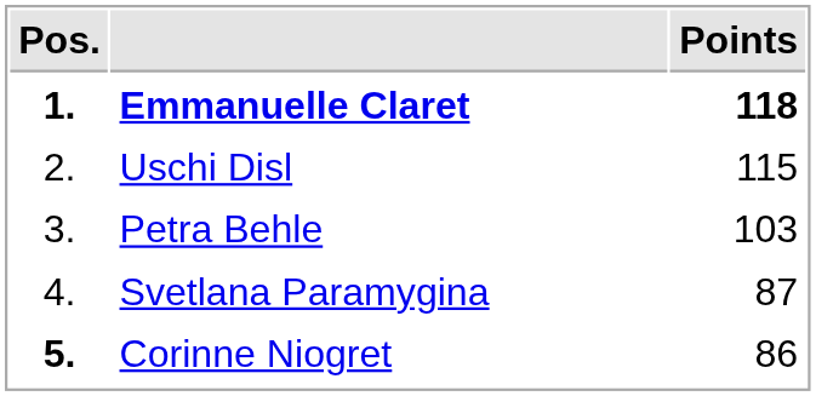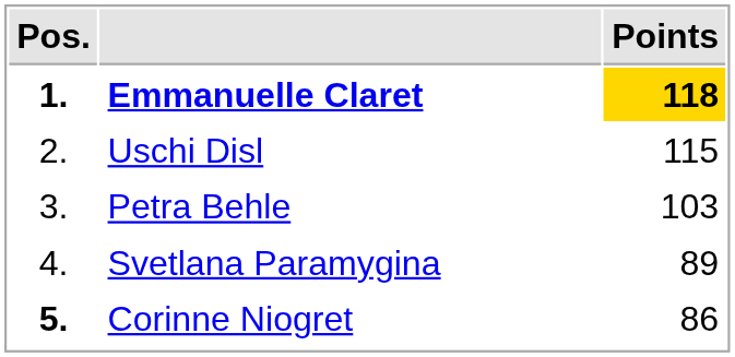 <table cellspacing="1" cellpadding="3" style="border:1px solid #AAAAAA;font-size:90%">
 <tr bgcolor="#E4E4E4">
 <th style="border-bottom:1px solid #AAAAAA" width=10>Pos.</th>
 <th style="border-bottom:1px solid #AAAAAA" width=200></th>
 <th style="border-bottom:1px solid #AAAAAA" width=20>Points</th>
 </tr>
 <tr>
 <td align="center"><strong>1.</strong></td>
 <td> <strong><a href='#'>Emmanuelle Claret</a></strong></td>
-<td align="right"><strong>118</strong></td>
+<td align="right" style="background: gold;"><strong>118</strong></td>
 </tr>
 <tr>
 <td align="center">2.</td>
 <td> <a href='#'>Uschi Disl</a></td>
 <td align="right">115</td>
 </tr>
 <tr>
 <td align="center">3.</td>
 <td> <a href='#'>Petra Behle</a></td>
 <td align="right">103</td>
 </tr>
 <tr>
 <td align="center">4.</td>
 <td> <a href='#'>Svetlana Paramygina</a></td>
-<td align="right">87</td>
+<td align="right">89</td>
 </tr>
 <tr>
 <td align="center"><strong>5.</strong></td>
 <td> <a href='#'>Corinne Niogret</a></td>
 <td align="right">86</td>
 </tr>
 <tr>
 </tr>
 </table>
